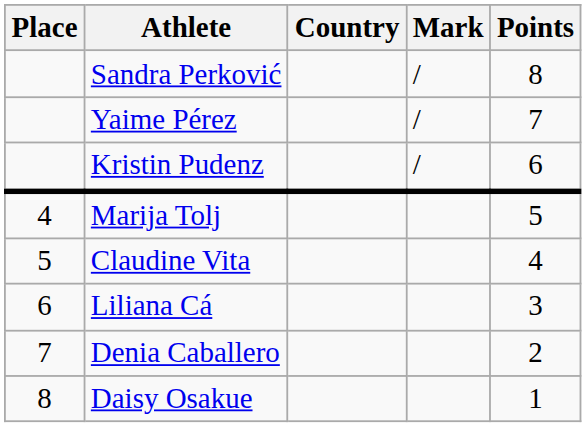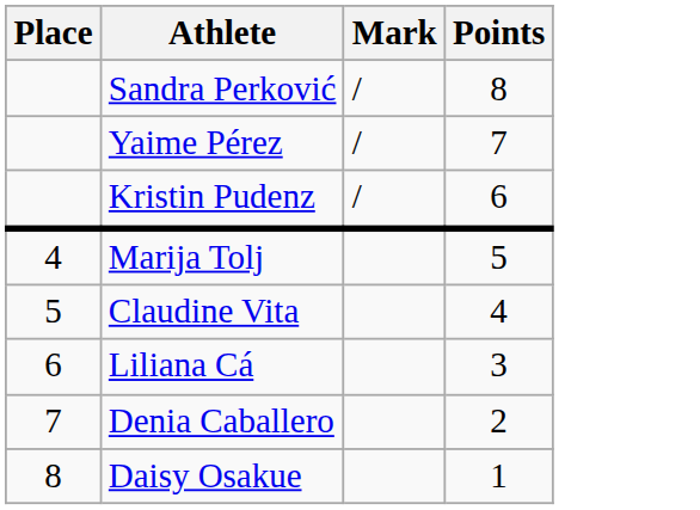 <table class="wikitable">
 <tr>
 <th>Place</th>
 <th>Athlete</th>
-<th>Country</th>
 <th>Mark</th>
 <th>Points</th>
 </tr>
 <tr>
 <td align=center></td>
 <td><a href='#'>Sandra Perković</a></td>
-<td></td>
 <td> /<br><em></em></td>
 <td align=center>8</td>
 </tr>
 <tr>
 <td align=center></td>
 <td><a href='#'>Yaime Pérez</a></td>
-<td></td>
 <td> /<br><em></em></td>
 <td align=center>7</td>
 </tr>
 <tr>
 <td align=center></td>
 <td><a href='#'>Kristin Pudenz</a></td>
-<td></td>
 <td> /<br><em></em></td>
 <td align=center>6</td>
 </tr>
 <tr style="border-top:3px solid black;">
 <td align=center>4</td>
 <td><a href='#'>Marija Tolj</a></td>
 <td></td>
-<td></td>
 <td align=center>5</td>
 </tr>
 <tr>
 <td align=center>5</td>
 <td><a href='#'>Claudine Vita</a></td>
-<td></td>
 <td></td>
 <td align=center>4</td>
 </tr>
 <tr>
 <td align=center>6</td>
 <td><a href='#'>Liliana Cá</a></td>
 <td></td>
-<td></td>
 <td align=center>3</td>
 </tr>
 <tr>
 <td align=center>7</td>
 <td><a href='#'>Denia Caballero</a></td>
-<td></td>
 <td></td>
 <td align=center>2</td>
 </tr>
 <tr>
 <td align=center>8</td>
 <td><a href='#'>Daisy Osakue</a></td>
 <td></td>
-<td></td>
 <td align=center>1</td>
 </tr>
 </table>
